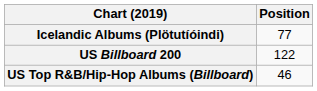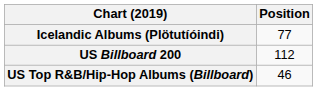 <table class="wikitable sortable plainrowheajjdders" style="text-align:center">
 <tr>
 <th scope="col">Chart (2019)</th>
 <th scope="col">Position</th>
 </tr>
 <tr>
 <th scope="row">Icelandic Albums (Plötutíóindi)</th>
 <td>77</td>
 </tr>
 <tr>
 <th scope="row">US <em>Billboard</em> 200</th>
-<td>122</td>
+<td>112</td>
 </tr>
 <tr>
 <th scope="row">US Top R&B/Hip-Hop   Albums (<em>Billboard</em>)</th>
 <td>46</td>
 </tr>
 </table>
